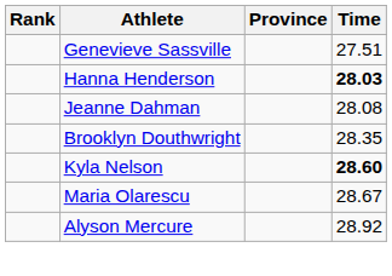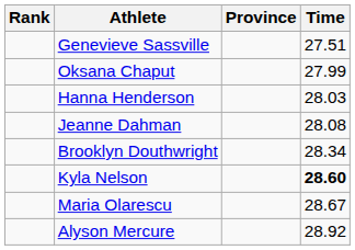 <table class="wikitable sortable" style="text-align:center">
 <tr>
 <th>Rank</th>
 <th>Athlete</th>
 <th>Province</th>
 <th>Time</th>
 </tr>
 <tr>
 <td></td>
 <td align=left><a href='#'>Genevieve Sassville</a></td>
 <td style="text-align:left;"></td>
 <td>27.51</td>
 </tr>
 <tr>
 <td></td>
+<td align=left><a href='#'>Oksana Chaput</a></td>
+<td style="text-align:left;"></td>
+<td>27.99</td>
+</tr>
+<tr>
+<td></td>
 <td align=left><a href='#'>Hanna Henderson</a></td>
 <td style="text-align:left;"></td>
-<td><strong>28.03</strong></td>
+<td>28.03</td>
 </tr>
 <tr>
 <td></td>
 <td align=left><a href='#'>Jeanne Dahman</a></td>
 <td style="text-align:left;"></td>
 <td>28.08</td>
 </tr>
 <tr>
 <td></td>
 <td align=left><a href='#'>Brooklyn Douthwright</a></td>
 <td style="text-align:left;"></td>
-<td>28.35</td>
+<td>28.34</td>
 </tr>
 <tr>
 <td></td>
 <td align=left><a href='#'>Kyla Nelson</a></td>
 <td style="text-align:left;"></td>
 <td><strong>28.60</strong></td>
 </tr>
 <tr>
 <td></td>
 <td align=left><a href='#'>Maria Olarescu</a></td>
 <td style="text-align:left;"></td>
 <td>28.67</td>
 </tr>
 <tr>
 <td></td>
 <td align=left><a href='#'>Alyson Mercure</a></td>
 <td style="text-align:left;"></td>
 <td>28.92</td>
 </tr>
 </table>
